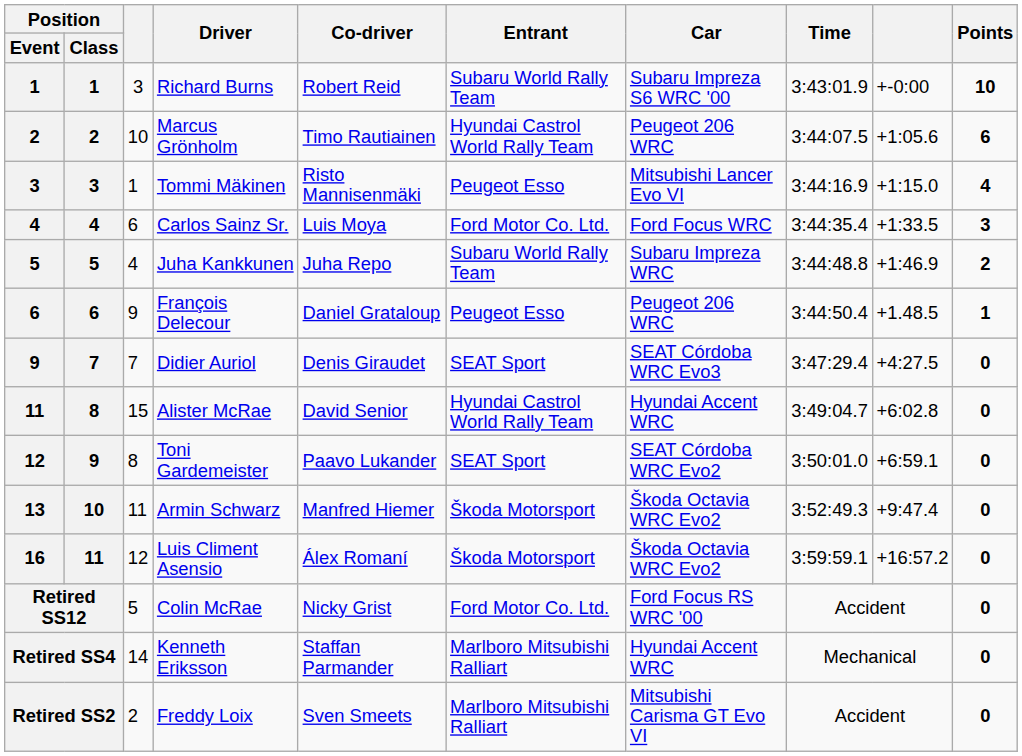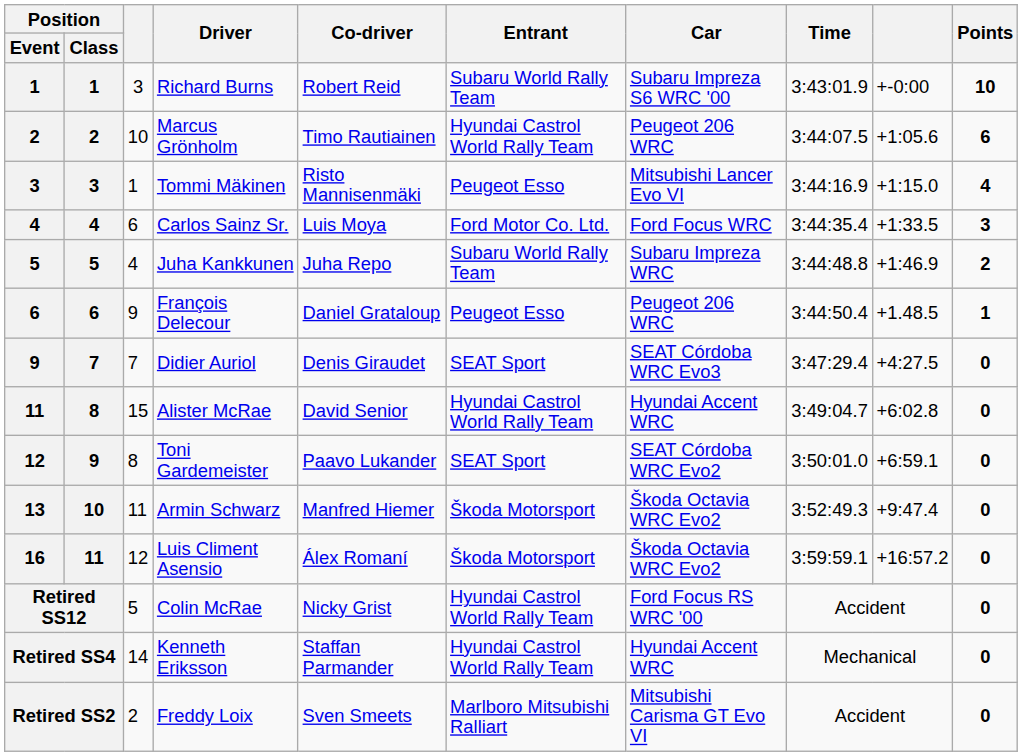 <table class="wikitable" width="85%" style="font-size: 85%;">
 <tr>
 <th colspan="2">Position</th>
 <th rowspan="2"></th>
 <th rowspan="2">Driver</th>
 <th rowspan="2">Co-driver</th>
 <th rowspan="2">Entrant</th>
 <th rowspan="2">Car</th>
 <th rowspan="2">Time</th>
 <th rowspan="2"></th>
 <th rowspan="2">Points</th>
 </tr>
 <tr>
 <th>Event</th>
 <th>Class</th>
 </tr>
 <tr>
 <th>1</th>
 <th>1</th>
 <td align="center">3</td>
 <td> <a href='#'>Richard Burns</a></td>
 <td> <a href='#'>Robert Reid</a></td>
 <td><a href='#'>Subaru World Rally Team</a></td>
 <td><a href='#'>Subaru Impreza S6 WRC '00</a></td>
 <td>3:43:01.9</td>
 <td>+-0:00</td>
 <td align="center"><strong>10</strong></td>
 </tr>
 <tr>
 <th>2</th>
 <th>2</th>
 <td>10</td>
 <td> <a href='#'>Marcus Grönholm</a></td>
 <td> <a href='#'>Timo Rautiainen</a></td>
 <td> <a href='#'>Hyundai Castrol World Rally Team</a></td>
 <td><a href='#'>Peugeot 206 WRC</a></td>
 <td>3:44:07.5</td>
 <td>+1:05.6</td>
 <td align="center"><strong>6</strong></td>
 </tr>
 <tr>
 <th>3</th>
 <th>3</th>
 <td>1</td>
 <td> <a href='#'>Tommi Mäkinen</a></td>
 <td> <a href='#'>Risto Mannisenmäki</a></td>
 <td> <a href='#'>Peugeot Esso</a></td>
 <td><a href='#'>Mitsubishi Lancer Evo VI</a></td>
 <td>3:44:16.9</td>
 <td>+1:15.0</td>
 <td align="center"><strong>4</strong></td>
 </tr>
 <tr>
 <th>4</th>
 <th>4</th>
 <td>6</td>
 <td> <a href='#'>Carlos Sainz Sr.</a></td>
 <td> <a href='#'>Luis Moya</a></td>
 <td> <a href='#'>Ford Motor Co. Ltd.</a></td>
 <td><a href='#'>Ford Focus WRC</a></td>
 <td>3:44:35.4</td>
 <td>+1:33.5</td>
 <td align="center"><strong>3</strong></td>
 </tr>
 <tr>
 <th>5</th>
 <th>5</th>
 <td>4</td>
 <td> <a href='#'>Juha Kankkunen</a></td>
 <td> <a href='#'>Juha Repo</a></td>
 <td><a href='#'>Subaru World Rally Team</a></td>
 <td><a href='#'>Subaru Impreza WRC</a></td>
 <td>3:44:48.8</td>
 <td>+1:46.9</td>
 <td align="center"><strong>2</strong></td>
 </tr>
 <tr>
 <th>6</th>
 <th>6</th>
 <td>9</td>
 <td> <a href='#'>François Delecour</a></td>
 <td> <a href='#'>Daniel Grataloup</a></td>
 <td> <a href='#'>Peugeot Esso</a></td>
 <td><a href='#'>Peugeot 206 WRC</a></td>
 <td>3:44:50.4</td>
 <td>+1.48.5</td>
 <td align="center"><strong>1</strong></td>
 </tr>
 <tr>
 <th>9</th>
 <th>7</th>
 <td>7</td>
 <td> <a href='#'>Didier Auriol</a></td>
 <td> <a href='#'>Denis Giraudet</a></td>
 <td> <a href='#'>SEAT Sport</a></td>
 <td><a href='#'>SEAT Córdoba WRC Evo3</a></td>
 <td>3:47:29.4</td>
 <td>+4:27.5</td>
 <td align="center"><strong>0</strong></td>
 </tr>
 <tr>
 <th>11</th>
 <th>8</th>
 <td>15</td>
 <td> <a href='#'>Alister McRae</a></td>
 <td> <a href='#'>David Senior</a></td>
 <td> <a href='#'>Hyundai Castrol World Rally Team</a></td>
 <td><a href='#'>Hyundai Accent WRC</a></td>
 <td>3:49:04.7</td>
 <td>+6:02.8</td>
 <td align="center"><strong>0</strong></td>
 </tr>
 <tr>
 <th>12</th>
 <th>9</th>
 <td>8</td>
 <td> <a href='#'>Toni Gardemeister</a></td>
 <td> <a href='#'>Paavo Lukander</a></td>
 <td> <a href='#'>SEAT Sport</a></td>
 <td><a href='#'>SEAT Córdoba WRC Evo2</a></td>
 <td>3:50:01.0</td>
 <td>+6:59.1</td>
 <td align="center"><strong>0</strong></td>
 </tr>
 <tr>
 <th>13</th>
 <th>10</th>
 <td>11</td>
 <td> <a href='#'>Armin Schwarz</a></td>
 <td> <a href='#'>Manfred Hiemer</a></td>
 <td> <a href='#'>Škoda Motorsport</a></td>
 <td><a href='#'>Škoda Octavia WRC Evo2</a></td>
 <td>3:52:49.3</td>
 <td>+9:47.4</td>
 <td align="center"><strong>0</strong></td>
 </tr>
 <tr>
 <th>16</th>
 <th>11</th>
 <td>12</td>
 <td> <a href='#'>Luis Climent Asensio</a></td>
 <td> <a href='#'>Álex Romaní</a></td>
 <td> <a href='#'>Škoda Motorsport</a></td>
 <td><a href='#'>Škoda Octavia WRC Evo2</a></td>
 <td>3:59:59.1</td>
 <td>+16:57.2</td>
 <td align="center"><strong>0</strong></td>
 </tr>
 <tr>
 <th colspan="2">Retired SS12</th>
 <td>5</td>
 <td> <a href='#'>Colin McRae</a></td>
 <td> <a href='#'>Nicky Grist</a></td>
-<td> <a href='#'>Ford Motor Co. Ltd.</a></td>
+<td> <a href='#'>Hyundai Castrol World Rally Team</a></td>
 <td><a href='#'>Ford Focus RS WRC '00</a></td>
 <td align="center" colspan="2">Accident</td>
 <td align="center"><strong>0</strong></td>
 </tr>
 <tr>
 <th colspan="2">Retired SS4</th>
 <td>14</td>
 <td> <a href='#'>Kenneth Eriksson</a></td>
 <td> <a href='#'>Staffan Parmander</a></td>
-<td> <a href='#'>Marlboro Mitsubishi Ralliart</a></td>
+<td> <a href='#'>Hyundai Castrol World Rally Team</a></td>
 <td><a href='#'>Hyundai Accent WRC</a></td>
 <td align="center" colspan="2">Mechanical</td>
 <td align="center"><strong>0</strong></td>
 </tr>
 <tr>
 <th colspan="2">Retired SS2</th>
 <td>2</td>
 <td> <a href='#'>Freddy Loix</a></td>
 <td> <a href='#'>Sven Smeets</a></td>
 <td> <a href='#'>Marlboro Mitsubishi Ralliart</a></td>
 <td><a href='#'>Mitsubishi Carisma GT Evo VI</a></td>
 <td align="center" colspan="2">Accident</td>
 <td align="center"><strong>0</strong></td>
 </tr>
 </table>
